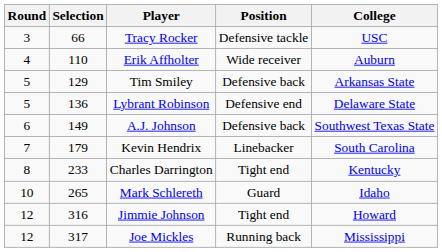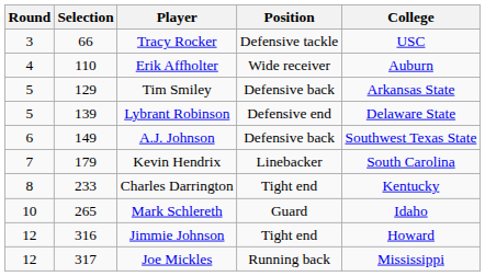 <table class="wikitable" style="font-size: 95%; text-align: center;">
 <tr>
 <th>Round</th>
 <th>Selection</th>
 <th>Player</th>
 <th>Position</th>
 <th>College</th>
 </tr>
 <tr>
 <td>3</td>
 <td>66</td>
 <td><a href='#'>Tracy Rocker</a></td>
 <td>Defensive tackle</td>
 <td><a href='#'>USC</a></td>
 </tr>
 <tr align="center">
 <td>4</td>
 <td>110</td>
 <td><a href='#'>Erik Affholter</a></td>
 <td>Wide receiver</td>
 <td><a href='#'>Auburn</a></td>
 </tr>
 <tr align="center">
 <td>5</td>
 <td>129</td>
 <td>Tim Smiley</td>
 <td>Defensive back</td>
 <td><a href='#'>Arkansas State</a></td>
 </tr>
 <tr align="center">
 <td>5</td>
-<td>136</td>
+<td>139</td>
 <td><a href='#'>Lybrant Robinson</a></td>
 <td>Defensive end</td>
 <td><a href='#'>Delaware State</a></td>
 </tr>
 <tr align="center">
 <td>6</td>
 <td>149</td>
 <td><a href='#'>A.J. Johnson</a></td>
 <td>Defensive back</td>
 <td><a href='#'>Southwest Texas State</a></td>
 </tr>
 <tr align="center">
 <td>7</td>
 <td>179</td>
 <td>Kevin Hendrix</td>
 <td>Linebacker</td>
 <td><a href='#'>South Carolina</a></td>
 </tr>
 <tr align="center">
 <td>8</td>
 <td>233</td>
 <td>Charles Darrington</td>
 <td>Tight end</td>
 <td><a href='#'>Kentucky</a></td>
 </tr>
 <tr align="center">
 <td>10</td>
 <td>265</td>
 <td><a href='#'>Mark Schlereth</a></td>
 <td>Guard</td>
 <td><a href='#'>Idaho</a></td>
 </tr>
 <tr align="center">
 <td>12</td>
 <td>316</td>
 <td><a href='#'>Jimmie Johnson</a></td>
 <td>Tight end</td>
 <td><a href='#'>Howard</a></td>
 </tr>
 <tr align="center">
 <td>12</td>
 <td>317</td>
 <td><a href='#'>Joe Mickles</a></td>
 <td>Running back</td>
 <td><a href='#'>Mississippi</a></td>
 </tr>
 </table>
